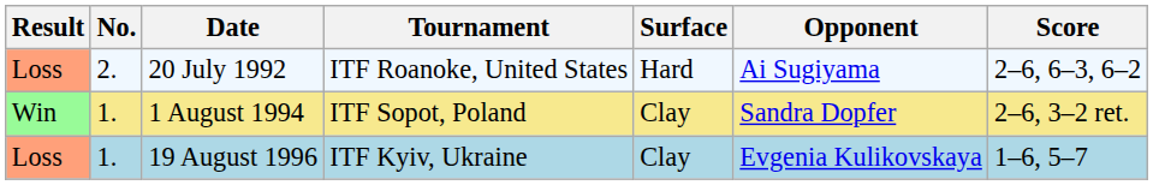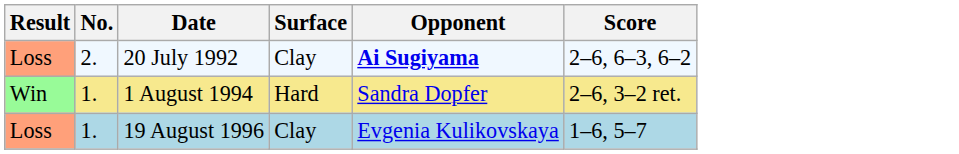 <table class="wikitable style" style=font-size:97%>
 <tr>
 <th>Result</th>
 <th>No.</th>
 <th>Date</th>
-<th>Tournament</th>
 <th>Surface</th>
 <th>Opponent</th>
 <th>Score</th>
 </tr>
 <tr style="background:#f0f8ff;">
 <td style="background:#ffa07a;">Loss</td>
 <td>2.</td>
 <td>20 July 1992</td>
-<td>ITF Roanoke, United States</td>
-<td>Hard</td>
-<td> <a href='#'>Ai Sugiyama</a></td>
+<td>Clay</td>
+<td><strong> <a href='#'>Ai Sugiyama</a></strong></td>
 <td>2–6, 6–3, 6–2</td>
 </tr>
 <tr style="background:#f7e98e;">
 <td style="background:#98fb98;">Win</td>
 <td>1.</td>
 <td>1 August 1994</td>
-<td>ITF Sopot, Poland</td>
-<td>Clay</td>
+<td>Hard</td>
 <td> <a href='#'>Sandra Dopfer</a></td>
 <td>2–6, 3–2 ret.</td>
 </tr>
 <tr style="background:lightblue;">
 <td style="background:#ffa07a;">Loss</td>
 <td>1.</td>
 <td>19 August 1996</td>
-<td>ITF Kyiv, Ukraine</td>
 <td>Clay</td>
 <td> <a href='#'>Evgenia Kulikovskaya</a></td>
 <td>1–6, 5–7</td>
 </tr>
 </table>
